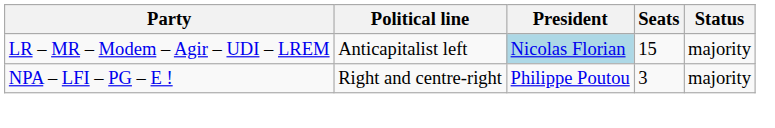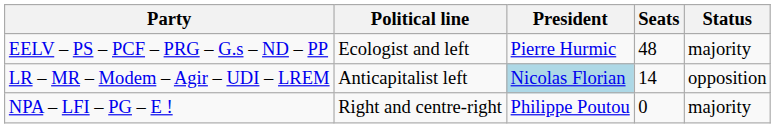 <table class="wikitable">
 <tr>
 <th>Party</th>
 <th>Political line</th>
 <th>President</th>
 <th>Seats</th>
 <th>Status</th>
 </tr>
 <tr>
+<td><a href='#'>EELV</a> – <a href='#'>PS</a> – <a href='#'>PCF</a> – <a href='#'>PRG</a> – <a href='#'>G.s</a> – <a href='#'>ND</a> – <a href='#'>PP</a></td>
+<td>Ecologist and left</td>
+<td><a href='#'>Pierre Hurmic</a></td>
+<td>48</td>
+<td>majority</td>
+</tr>
+<tr>
 <td><a href='#'>LR</a> – <a href='#'>MR</a> – <a href='#'>Modem</a> – <a href='#'>Agir</a> – <a href='#'>UDI</a> – <a href='#'>LREM</a></td>
 <td>Anticapitalist left</td>
 <td style="background: lightblue;"><a href='#'>Nicolas Florian</a></td>
-<td>15</td>
-<td>majority</td>
+<td>14</td>
+<td>opposition</td>
 </tr>
 <tr>
 <td><a href='#'>NPA</a> – <a href='#'>LFI</a> – <a href='#'>PG</a> – <a href='#'>E !</a></td>
 <td>Right and centre-right</td>
 <td><a href='#'>Philippe Poutou</a></td>
-<td>3</td>
+<td>0</td>
 <td>majority</td>
 </tr>
 </table>
